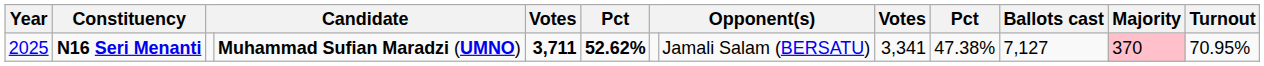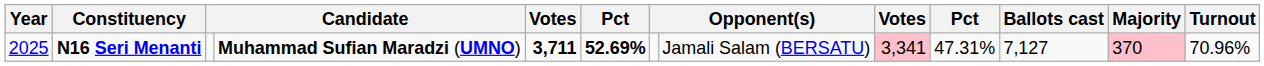 <table class="wikitable" style="margin:0.5em ; font-size:95%">
 <tr>
 <th>Year</th>
 <th>Constituency</th>
 <th colspan=2>Candidate</th>
 <th>Votes</th>
 <th>Pct</th>
 <th colspan=2>Opponent(s)</th>
 <th>Votes</th>
 <th>Pct</th>
 <th>Ballots cast</th>
 <th>Majority</th>
 <th>Turnout</th>
 </tr>
 <tr>
 <td><a href='#'>2025</a></td>
 <td><strong>N16 <a href='#'>Seri Menanti</a></strong></td>
 <td></td>
 <td><strong>Muhammad Sufian Maradzi</strong> (<a href='#'><strong>UMNO</strong></a>)</td>
 <td align=right><strong>3,711</strong></td>
-<td><strong>52.62%</strong></td>
+<td><strong>52.69%</strong></td>
 <td bgcolor=></td>
 <td>Jamali Salam (<a href='#'>BERSATU</a>)</td>
-<td align=right>3,341</td>
-<td>47.38%</td>
+<td align=right style="background: pink;">3,341</td>
+<td>47.31%</td>
 <td>7,127</td>
 <td style="background: pink;">370</td>
-<td>70.95%</td>
+<td>70.96%</td>
 </tr>
 </table>
